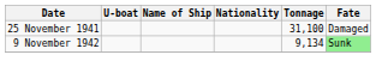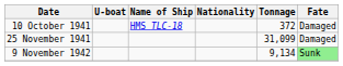 <table class="wikitable">
 <tr>
 <th>Date</th>
 <th>U-boat</th>
 <th>Name of Ship</th>
 <th>Nationality</th>
 <th>Tonnage</th>
 <th>Fate</th>
 </tr>
 <tr>
+<td align="right">10 October 1941</td>
+<td align="center"></td>
+<td align="left"><a href='#'>HMS <em>TLC-18</em></a></td>
+<td align="left"></td>
+<td align="right">372</td>
+<td align="left">Damaged</td>
+</tr>
+<tr>
 <td align="right">25 November 1941</td>
 <td align="center"></td>
 <td align="left"></td>
 <td align="left"></td>
-<td align="right">31,100</td>
+<td align="right">31,099</td>
 <td align="left">Damaged</td>
 </tr>
 <tr>
 <td align="right">9 November 1942</td>
 <td align="center"></td>
 <td align="left"></td>
 <td align="left"></td>
 <td align="right">9,134</td>
 <td align="left" style="background: lightgreen;">Sunk</td>
 </tr>
 <tr>
 </tr>
 </table>
